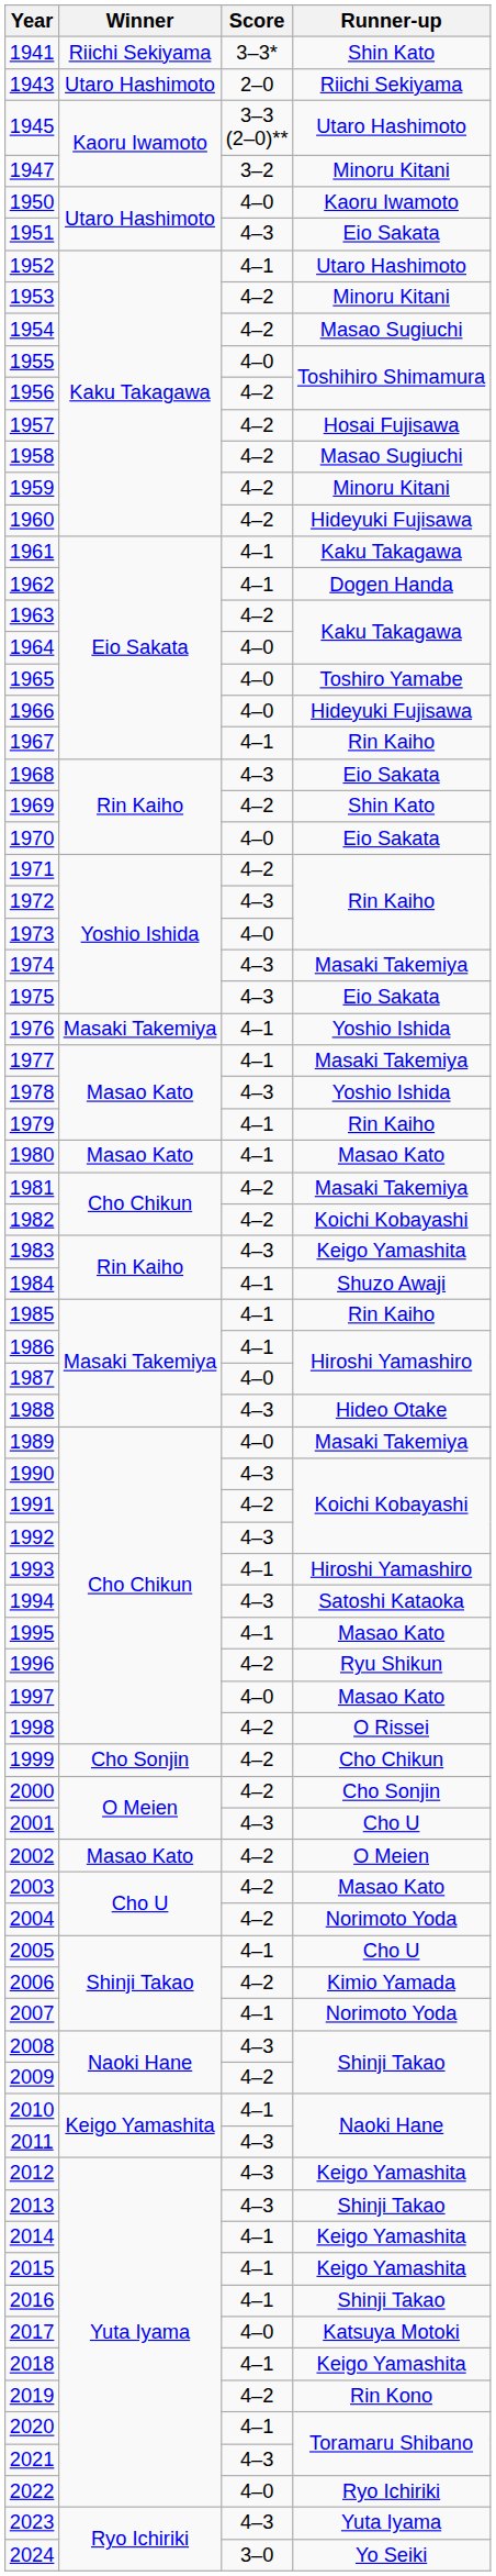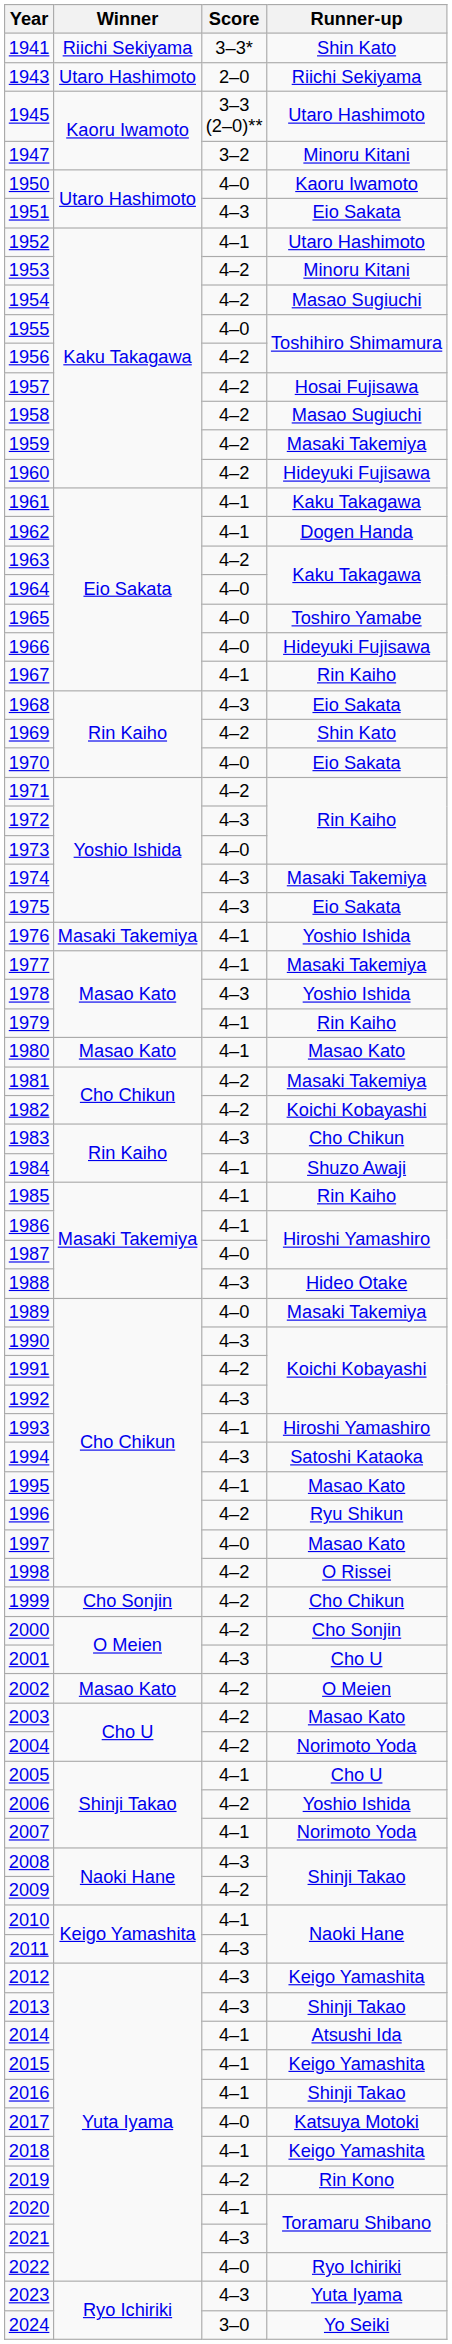 <table class="wikitable sortable" style="text-align: center;">
 <tr>
 <th>Year</th>
 <th>Winner</th>
 <th>Score</th>
 <th>Runner-up</th>
 </tr>
 <tr>
 <td><a href='#'>1941</a></td>
 <td><a href='#'>Riichi Sekiyama</a></td>
 <td>3–3*</td>
 <td><a href='#'>Shin Kato</a></td>
 </tr>
 <tr>
 <td><a href='#'>1943</a></td>
 <td><a href='#'>Utaro Hashimoto</a></td>
 <td>2–0</td>
 <td><a href='#'>Riichi Sekiyama</a></td>
 </tr>
 <tr>
 <td><a href='#'>1945</a></td>
 <td rowspan=2><a href='#'>Kaoru Iwamoto</a></td>
 <td>3–3<br>(2–0)**</td>
 <td><a href='#'>Utaro Hashimoto</a></td>
 </tr>
 <tr>
 <td><a href='#'>1947</a></td>
 <td>3–2</td>
 <td><a href='#'>Minoru Kitani</a></td>
 </tr>
 <tr>
 <td><a href='#'>1950</a></td>
 <td rowspan=2><a href='#'>Utaro Hashimoto</a></td>
 <td>4–0</td>
 <td><a href='#'>Kaoru Iwamoto</a></td>
 </tr>
 <tr>
 <td><a href='#'>1951</a></td>
 <td>4–3</td>
 <td><a href='#'>Eio Sakata</a></td>
 </tr>
 <tr>
 <td><a href='#'>1952</a></td>
 <td rowspan=9><a href='#'>Kaku Takagawa</a></td>
 <td>4–1</td>
 <td><a href='#'>Utaro Hashimoto</a></td>
 </tr>
 <tr>
 <td><a href='#'>1953</a></td>
 <td>4–2</td>
 <td><a href='#'>Minoru Kitani</a></td>
 </tr>
 <tr>
 <td><a href='#'>1954</a></td>
 <td>4–2</td>
 <td><a href='#'>Masao Sugiuchi</a></td>
 </tr>
 <tr>
 <td><a href='#'>1955</a></td>
 <td>4–0</td>
 <td rowspan=2><a href='#'>Toshihiro Shimamura</a></td>
 </tr>
 <tr>
 <td><a href='#'>1956</a></td>
 <td>4–2</td>
 </tr>
 <tr>
 <td><a href='#'>1957</a></td>
 <td>4–2</td>
 <td><a href='#'>Hosai Fujisawa</a></td>
 </tr>
 <tr>
 <td><a href='#'>1958</a></td>
 <td>4–2</td>
 <td><a href='#'>Masao Sugiuchi</a></td>
 </tr>
 <tr>
 <td><a href='#'>1959</a></td>
 <td>4–2</td>
-<td><a href='#'>Minoru Kitani</a></td>
+<td><a href='#'>Masaki Takemiya</a></td>
 </tr>
 <tr>
 <td><a href='#'>1960</a></td>
 <td>4–2</td>
 <td><a href='#'>Hideyuki Fujisawa</a></td>
 </tr>
 <tr>
 <td><a href='#'>1961</a></td>
 <td rowspan=7><a href='#'>Eio Sakata</a></td>
 <td>4–1</td>
 <td><a href='#'>Kaku Takagawa</a></td>
 </tr>
 <tr>
 <td><a href='#'>1962</a></td>
 <td>4–1</td>
 <td><a href='#'>Dogen Handa</a></td>
 </tr>
 <tr>
 <td><a href='#'>1963</a></td>
 <td>4–2</td>
 <td rowspan=2><a href='#'>Kaku Takagawa</a></td>
 </tr>
 <tr>
 <td><a href='#'>1964</a></td>
 <td>4–0</td>
 </tr>
 <tr>
 <td><a href='#'>1965</a></td>
 <td>4–0</td>
 <td><a href='#'>Toshiro Yamabe</a></td>
 </tr>
 <tr>
 <td><a href='#'>1966</a></td>
 <td>4–0</td>
 <td><a href='#'>Hideyuki Fujisawa</a></td>
 </tr>
 <tr>
 <td><a href='#'>1967</a></td>
 <td>4–1</td>
 <td><a href='#'>Rin Kaiho</a></td>
 </tr>
 <tr>
 <td><a href='#'>1968</a></td>
 <td rowspan=3><a href='#'>Rin Kaiho</a></td>
 <td>4–3</td>
 <td><a href='#'>Eio Sakata</a></td>
 </tr>
 <tr>
 <td><a href='#'>1969</a></td>
 <td>4–2</td>
 <td><a href='#'>Shin Kato</a></td>
 </tr>
 <tr>
 <td><a href='#'>1970</a></td>
 <td>4–0</td>
 <td><a href='#'>Eio Sakata</a></td>
 </tr>
 <tr>
 <td><a href='#'>1971</a></td>
 <td rowspan=5><a href='#'>Yoshio Ishida</a></td>
 <td>4–2</td>
 <td rowspan=3><a href='#'>Rin Kaiho</a></td>
 </tr>
 <tr>
 <td><a href='#'>1972</a></td>
 <td>4–3</td>
 </tr>
 <tr>
 <td><a href='#'>1973</a></td>
 <td>4–0</td>
 </tr>
 <tr>
 <td><a href='#'>1974</a></td>
 <td>4–3</td>
 <td><a href='#'>Masaki Takemiya</a></td>
 </tr>
 <tr>
 <td><a href='#'>1975</a></td>
 <td>4–3</td>
 <td><a href='#'>Eio Sakata</a></td>
 </tr>
 <tr>
 <td><a href='#'>1976</a></td>
 <td><a href='#'>Masaki Takemiya</a></td>
 <td>4–1</td>
 <td><a href='#'>Yoshio Ishida</a></td>
 </tr>
 <tr>
 <td><a href='#'>1977</a></td>
 <td rowspan=3><a href='#'>Masao Kato</a></td>
 <td>4–1</td>
 <td><a href='#'>Masaki Takemiya</a></td>
 </tr>
 <tr>
 <td><a href='#'>1978</a></td>
 <td>4–3</td>
 <td><a href='#'>Yoshio Ishida</a></td>
 </tr>
 <tr>
 <td><a href='#'>1979</a></td>
 <td>4–1</td>
 <td><a href='#'>Rin Kaiho</a></td>
 </tr>
 <tr>
 <td><a href='#'>1980</a></td>
 <td><a href='#'>Masao Kato</a></td>
 <td>4–1</td>
 <td><a href='#'>Masao Kato</a></td>
 </tr>
 <tr>
 <td><a href='#'>1981</a></td>
 <td rowspan=2><a href='#'>Cho Chikun</a></td>
 <td>4–2</td>
 <td><a href='#'>Masaki Takemiya</a></td>
 </tr>
 <tr>
 <td><a href='#'>1982</a></td>
 <td>4–2</td>
 <td><a href='#'>Koichi Kobayashi</a></td>
 </tr>
 <tr>
 <td><a href='#'>1983</a></td>
 <td rowspan=2><a href='#'>Rin Kaiho</a></td>
 <td>4–3</td>
-<td><a href='#'>Keigo Yamashita</a></td>
+<td><a href='#'>Cho Chikun</a></td>
 </tr>
 <tr>
 <td><a href='#'>1984</a></td>
 <td>4–1</td>
 <td><a href='#'>Shuzo Awaji</a></td>
 </tr>
 <tr>
 <td><a href='#'>1985</a></td>
 <td rowspan=4><a href='#'>Masaki Takemiya</a></td>
 <td>4–1</td>
 <td><a href='#'>Rin Kaiho</a></td>
 </tr>
 <tr>
 <td><a href='#'>1986</a></td>
 <td>4–1</td>
 <td rowspan=2><a href='#'>Hiroshi Yamashiro</a></td>
 </tr>
 <tr>
 <td><a href='#'>1987</a></td>
 <td>4–0</td>
 </tr>
 <tr>
 <td><a href='#'>1988</a></td>
 <td>4–3</td>
 <td><a href='#'>Hideo Otake</a></td>
 </tr>
 <tr>
 <td><a href='#'>1989</a></td>
 <td rowspan=10><a href='#'>Cho Chikun</a></td>
 <td>4–0</td>
 <td><a href='#'>Masaki Takemiya</a></td>
 </tr>
 <tr>
 <td><a href='#'>1990</a></td>
 <td>4–3</td>
 <td rowspan=3><a href='#'>Koichi Kobayashi</a></td>
 </tr>
 <tr>
 <td><a href='#'>1991</a></td>
 <td>4–2</td>
 </tr>
 <tr>
 <td><a href='#'>1992</a></td>
 <td>4–3</td>
 </tr>
 <tr>
 <td><a href='#'>1993</a></td>
 <td>4–1</td>
 <td><a href='#'>Hiroshi Yamashiro</a></td>
 </tr>
 <tr>
 <td><a href='#'>1994</a></td>
 <td>4–3</td>
 <td><a href='#'>Satoshi Kataoka</a></td>
 </tr>
 <tr>
 <td><a href='#'>1995</a></td>
 <td>4–1</td>
 <td><a href='#'>Masao Kato</a></td>
 </tr>
 <tr>
 <td><a href='#'>1996</a></td>
 <td>4–2</td>
 <td><a href='#'>Ryu Shikun</a></td>
 </tr>
 <tr>
 <td><a href='#'>1997</a></td>
 <td>4–0</td>
 <td><a href='#'>Masao Kato</a></td>
 </tr>
 <tr>
 <td><a href='#'>1998</a></td>
 <td>4–2</td>
 <td><a href='#'>O Rissei</a></td>
 </tr>
 <tr>
 <td><a href='#'>1999</a></td>
 <td><a href='#'>Cho Sonjin</a></td>
 <td>4–2</td>
 <td><a href='#'>Cho Chikun</a></td>
 </tr>
 <tr>
 <td><a href='#'>2000</a></td>
 <td rowspan=2><a href='#'>O Meien</a></td>
 <td>4–2</td>
 <td><a href='#'>Cho Sonjin</a></td>
 </tr>
 <tr>
 <td><a href='#'>2001</a></td>
 <td>4–3</td>
 <td><a href='#'>Cho U</a></td>
 </tr>
 <tr>
 <td><a href='#'>2002</a></td>
 <td><a href='#'>Masao Kato</a></td>
 <td>4–2</td>
 <td><a href='#'>O Meien</a></td>
 </tr>
 <tr>
 <td><a href='#'>2003</a></td>
 <td rowspan=2><a href='#'>Cho U</a></td>
 <td>4–2</td>
 <td><a href='#'>Masao Kato</a></td>
 </tr>
 <tr>
 <td><a href='#'>2004</a></td>
 <td>4–2</td>
 <td><a href='#'>Norimoto Yoda</a></td>
 </tr>
 <tr>
 <td><a href='#'>2005</a></td>
 <td rowspan=3><a href='#'>Shinji Takao</a></td>
 <td>4–1</td>
 <td><a href='#'>Cho U</a></td>
 </tr>
 <tr>
 <td><a href='#'>2006</a></td>
 <td>4–2</td>
-<td><a href='#'>Kimio Yamada</a></td>
+<td><a href='#'>Yoshio Ishida</a></td>
 </tr>
 <tr>
 <td><a href='#'>2007</a></td>
 <td>4–1</td>
 <td><a href='#'>Norimoto Yoda</a></td>
 </tr>
 <tr>
 <td><a href='#'>2008</a></td>
 <td rowspan=2><a href='#'>Naoki Hane</a></td>
 <td>4–3</td>
 <td rowspan=2><a href='#'>Shinji Takao</a></td>
 </tr>
 <tr>
 <td><a href='#'>2009</a></td>
 <td>4–2</td>
 </tr>
 <tr>
 <td><a href='#'>2010</a></td>
 <td rowspan=2><a href='#'>Keigo Yamashita</a></td>
 <td>4–1</td>
 <td rowspan=2><a href='#'>Naoki Hane</a></td>
 </tr>
 <tr>
 <td><a href='#'>2011</a></td>
 <td>4–3</td>
 </tr>
 <tr>
 <td><a href='#'>2012</a></td>
 <td rowspan="11"><a href='#'>Yuta Iyama</a></td>
 <td>4–3</td>
 <td><a href='#'>Keigo Yamashita</a></td>
 </tr>
 <tr>
 <td><a href='#'>2013</a></td>
 <td>4–3</td>
 <td><a href='#'>Shinji Takao</a></td>
 </tr>
 <tr>
 <td><a href='#'>2014</a></td>
 <td>4–1</td>
-<td><a href='#'>Keigo Yamashita</a></td>
+<td><a href='#'>Atsushi Ida</a></td>
 </tr>
 <tr>
 <td><a href='#'>2015</a></td>
 <td>4–1</td>
 <td><a href='#'>Keigo Yamashita</a></td>
 </tr>
 <tr>
 <td><a href='#'>2016</a></td>
 <td>4–1</td>
 <td><a href='#'>Shinji Takao</a></td>
 </tr>
 <tr>
 <td><a href='#'>2017</a></td>
 <td>4–0</td>
 <td><a href='#'>Katsuya Motoki</a></td>
 </tr>
 <tr>
 <td><a href='#'>2018</a></td>
 <td>4–1</td>
 <td><a href='#'>Keigo Yamashita</a></td>
 </tr>
 <tr>
 <td><a href='#'>2019</a></td>
 <td>4–2</td>
 <td><a href='#'>Rin Kono</a></td>
 </tr>
 <tr>
 <td><a href='#'>2020</a></td>
 <td>4–1</td>
 <td rowspan=2><a href='#'>Toramaru Shibano</a></td>
 </tr>
 <tr>
 <td><a href='#'>2021</a></td>
 <td>4–3</td>
 </tr>
 <tr>
 <td><a href='#'>2022</a></td>
 <td>4–0</td>
 <td><a href='#'>Ryo Ichiriki</a></td>
 </tr>
 <tr>
 <td><a href='#'>2023</a></td>
 <td rowspan=2><a href='#'>Ryo Ichiriki</a></td>
 <td>4–3</td>
 <td><a href='#'>Yuta Iyama</a></td>
 </tr>
 <tr>
 <td><a href='#'>2024</a></td>
 <td>3–0</td>
 <td><a href='#'>Yo Seiki</a></td>
 </tr>
 </table>
